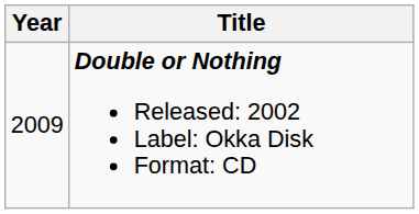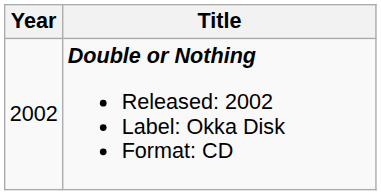 <table class="wikitable">
 <tr>
 <th>Year</th>
 <th style="width:225px;">Title</th>
 </tr>
 <tr>
-<td>2009</td>
+<td>2002</td>
 <td><strong><em>Double or Nothing </em></strong><br><ul><li>Released: 2002</li><li>Label: Okka Disk </li><li>Format: CD</li></ul></td>
 </tr>
 </table>
